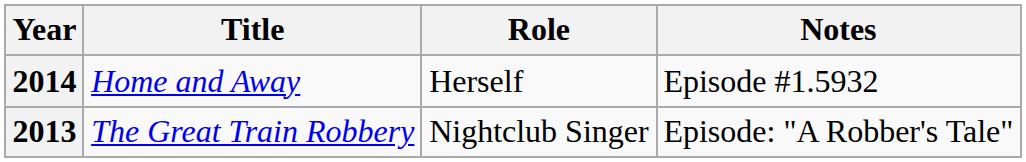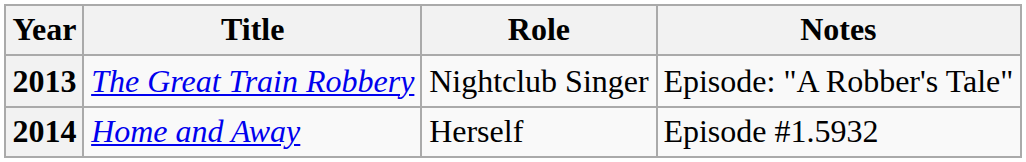 <table class="wikitable sortable">
 <tr>
 <th scope="col">Year</th>
 <th scope="col">Title</th>
 <th scope="col">Role</th>
 <th scope="col" class="unsortable">Notes</th>
 </tr>
 <tr>
+<th scope="row">2013</th>
+<td><em><a href='#'>The Great Train Robbery</a></em></td>
+<td>Nightclub Singer</td>
+<td>Episode: "A Robber's Tale"</td>
+</tr>
+<tr>
 <th scope="row">2014</th>
 <td><em><a href='#'>Home and Away</a></em></td>
 <td>Herself</td>
 <td>Episode #1.5932</td>
 </tr>
-<tr>
-<th scope="row">2013</th>
-<td><em><a href='#'>The Great Train Robbery</a></em></td>
-<td>Nightclub Singer</td>
-<td>Episode: "A Robber's Tale"</td>
-</tr>
 </table>
